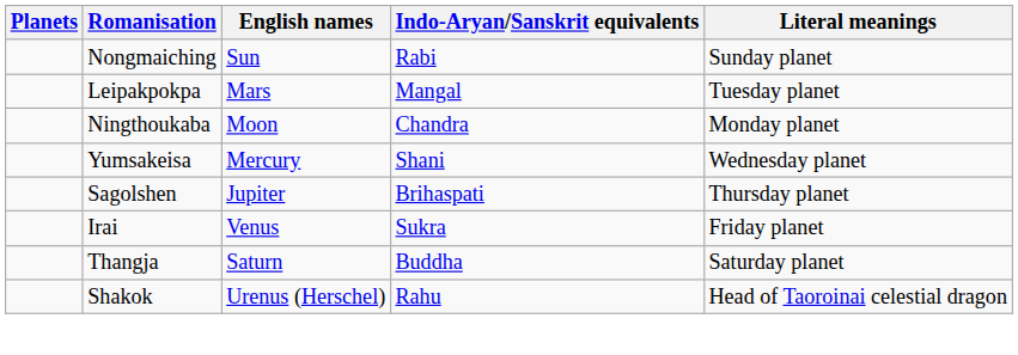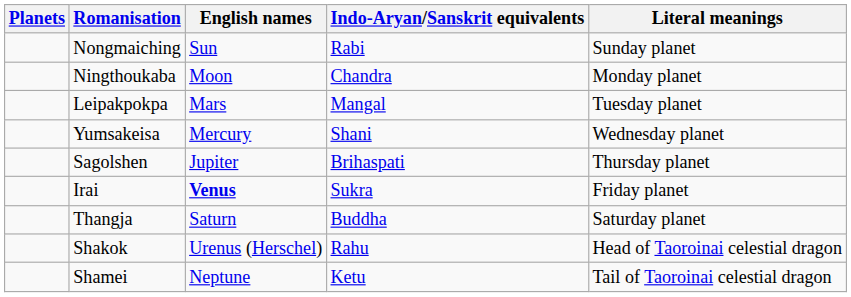 <table class="wikitable">
 <tr>
 <th><a href='#'>Planets</a></th>
 <th><a href='#'>Romanisation</a></th>
 <th>English names</th>
 <th><a href='#'>Indo-Aryan</a>/<a href='#'>Sanskrit</a> equivalents</th>
 <th>Literal meanings</th>
 </tr>
 <tr>
 <td></td>
 <td>Nongmaiching</td>
 <td><a href='#'>Sun</a></td>
 <td><a href='#'>Rabi</a></td>
 <td>Sunday planet</td>
 </tr>
 <tr>
 <td></td>
+<td>Ningthoukaba</td>
+<td><a href='#'>Moon</a></td>
+<td><a href='#'>Chandra</a></td>
+<td>Monday planet</td>
+</tr>
+<tr>
+<td></td>
 <td>Leipakpokpa</td>
 <td><a href='#'>Mars</a></td>
 <td><a href='#'>Mangal</a></td>
 <td>Tuesday planet</td>
-</tr>
-<tr>
-<td></td>
-<td>Ningthoukaba</td>
-<td><a href='#'>Moon</a></td>
-<td><a href='#'>Chandra</a></td>
-<td>Monday planet</td>
 </tr>
 <tr>
 <td></td>
 <td>Yumsakeisa</td>
 <td><a href='#'>Mercury</a></td>
 <td><a href='#'>Shani</a></td>
 <td>Wednesday planet</td>
 </tr>
 <tr>
 <td></td>
 <td>Sagolshen</td>
 <td><a href='#'>Jupiter</a></td>
 <td><a href='#'>Brihaspati</a></td>
 <td>Thursday planet</td>
 </tr>
 <tr>
 <td></td>
 <td>Irai</td>
-<td><a href='#'>Venus</a></td>
+<td><strong><a href='#'>Venus</a></strong></td>
 <td><a href='#'>Sukra</a></td>
 <td>Friday planet</td>
 </tr>
 <tr>
 <td></td>
 <td>Thangja</td>
 <td><a href='#'>Saturn</a></td>
 <td><a href='#'>Buddha</a></td>
 <td>Saturday planet</td>
 </tr>
 <tr>
 <td></td>
 <td>Shakok</td>
 <td><a href='#'>Urenus</a> (<a href='#'>Herschel</a>)</td>
 <td><a href='#'>Rahu</a></td>
 <td>Head of <a href='#'>Taoroinai</a> celestial dragon</td>
 </tr>
+<tr>
+<td></td>
+<td>Shamei</td>
+<td><a href='#'>Neptune</a></td>
+<td><a href='#'>Ketu</a></td>
+<td>Tail of <a href='#'>Taoroinai</a> celestial dragon</td>
+</tr>
 </table>
